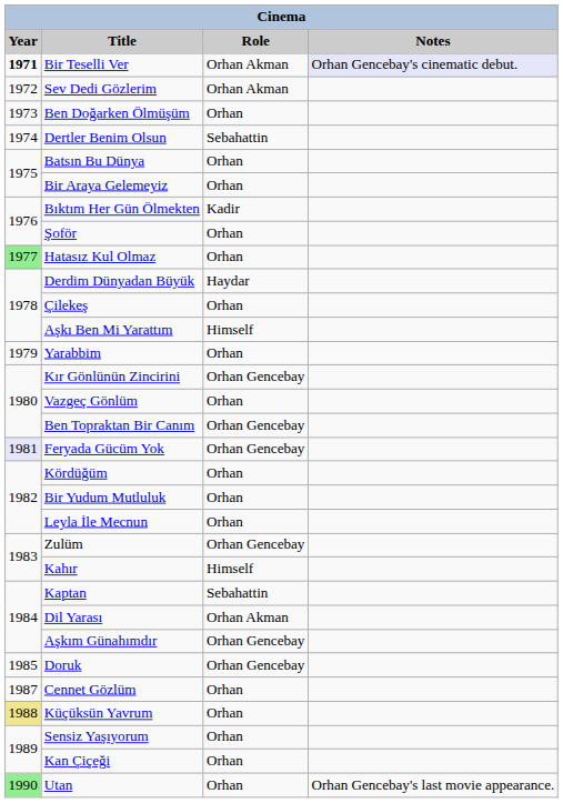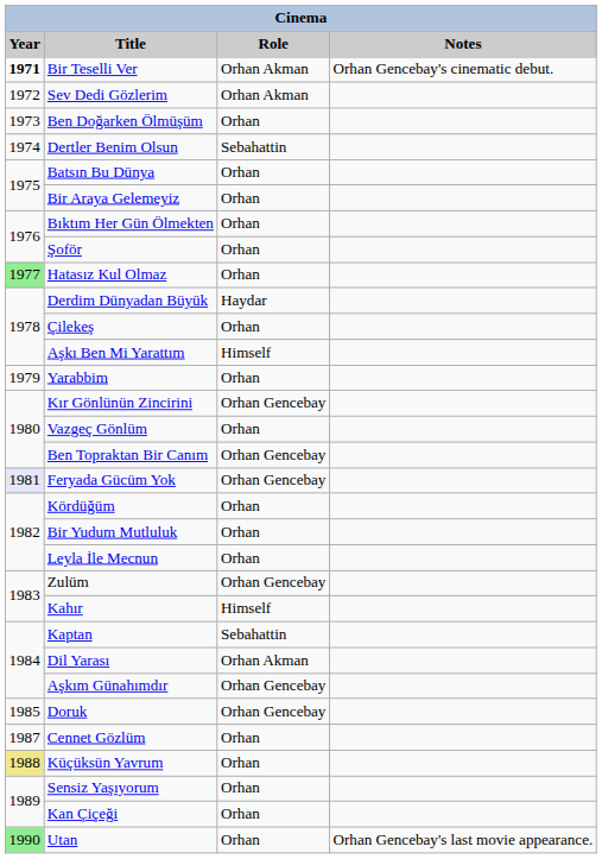 <table class="wikitable sortable" style="font-size:90%">
 <tr>
 <th colspan="5" style="background:LightSteelBlue">Cinema</th>
 </tr>
 <tr>
 <th style="background:#CCCCCC">Year</th>
 <th style="background:#CCCCCC">Title</th>
 <th style="background:#CCCCCC">Role</th>
 <th style="background:#CCCCCC">Notes</th>
 </tr>
 <tr>
 <td><strong>1971</strong></td>
 <td><a href='#'>Bir Teselli Ver</a></td>
 <td>Orhan Akman</td>
-<td style="background: lavender;">Orhan Gencebay's cinematic debut.</td>
+<td>Orhan Gencebay's cinematic debut.</td>
 </tr>
 <tr>
 <td>1972</td>
 <td><a href='#'>Sev Dedi Gözlerim</a></td>
 <td>Orhan Akman</td>
 <td></td>
 </tr>
 <tr>
 <td>1973</td>
 <td><a href='#'>Ben Doğarken Ölmüşüm</a></td>
 <td>Orhan</td>
 <td></td>
 </tr>
 <tr>
 <td>1974</td>
 <td><a href='#'>Dertler Benim Olsun</a></td>
 <td>Sebahattin</td>
 <td></td>
 </tr>
 <tr>
 <td rowspan="2">1975</td>
 <td><a href='#'>Batsın Bu Dünya</a></td>
 <td>Orhan</td>
 <td></td>
 </tr>
 <tr>
 <td><a href='#'>Bir Araya Gelemeyiz</a></td>
 <td>Orhan</td>
 <td></td>
 </tr>
 <tr>
 <td rowspan="2">1976</td>
 <td><a href='#'>Bıktım Her Gün Ölmekten</a></td>
-<td>Kadir</td>
+<td>Orhan</td>
 <td></td>
 </tr>
 <tr>
 <td><a href='#'>Şoför</a></td>
 <td>Orhan</td>
 <td></td>
 </tr>
 <tr>
 <td rowspan="1" style="background: lightgreen;">1977</td>
 <td><a href='#'>Hatasız Kul Olmaz</a></td>
 <td>Orhan</td>
 <td></td>
 </tr>
 <tr>
 <td rowspan="3">1978</td>
 <td><a href='#'>Derdim Dünyadan Büyük</a></td>
 <td>Haydar</td>
 <td></td>
 </tr>
 <tr>
 <td><a href='#'>Çilekeş</a></td>
 <td>Orhan</td>
 <td></td>
 </tr>
 <tr>
 <td><a href='#'>Aşkı Ben Mi Yarattım</a></td>
 <td>Himself</td>
 <td></td>
 </tr>
 <tr>
 <td>1979</td>
 <td><a href='#'>Yarabbim</a></td>
 <td>Orhan</td>
 <td></td>
 </tr>
 <tr>
 <td rowspan="3">1980</td>
 <td><a href='#'>Kır Gönlünün Zincirini</a></td>
 <td>Orhan Gencebay</td>
 <td></td>
 </tr>
 <tr>
 <td><a href='#'>Vazgeç Gönlüm</a></td>
 <td>Orhan</td>
 <td></td>
 </tr>
 <tr>
 <td><a href='#'>Ben Topraktan Bir Canım</a></td>
 <td>Orhan Gencebay</td>
 <td></td>
 </tr>
 <tr>
 <td style="background: lavender;">1981</td>
 <td><a href='#'>Feryada Gücüm Yok</a></td>
 <td>Orhan Gencebay</td>
 <td></td>
 </tr>
 <tr>
 <td rowspan="3">1982</td>
 <td><a href='#'>Kördüğüm</a></td>
 <td>Orhan</td>
 <td></td>
 </tr>
 <tr>
 <td><a href='#'>Bir Yudum Mutluluk</a></td>
 <td>Orhan</td>
 <td></td>
 </tr>
 <tr>
 <td><a href='#'>Leyla İle Mecnun</a></td>
 <td>Orhan</td>
 <td></td>
 </tr>
 <tr>
 <td rowspan="2">1983</td>
 <td>Zulüm</td>
 <td>Orhan Gencebay</td>
 <td></td>
 </tr>
 <tr>
 <td><a href='#'>Kahır</a></td>
 <td>Himself</td>
 <td></td>
 </tr>
 <tr>
 <td rowspan="3">1984</td>
 <td><a href='#'>Kaptan</a></td>
 <td>Sebahattin</td>
 <td></td>
 </tr>
 <tr>
 <td><a href='#'>Dil Yarası</a></td>
 <td>Orhan Akman</td>
 <td></td>
 </tr>
 <tr>
 <td><a href='#'>Aşkım Günahımdır</a></td>
 <td>Orhan Gencebay</td>
 <td></td>
 </tr>
 <tr>
 <td>1985</td>
 <td><a href='#'>Doruk</a></td>
 <td>Orhan Gencebay</td>
 <td></td>
 </tr>
 <tr>
 <td>1987</td>
 <td><a href='#'>Cennet Gözlüm</a></td>
 <td>Orhan</td>
 <td></td>
 </tr>
 <tr>
 <td style="background: khaki;">1988</td>
 <td><a href='#'>Küçüksün Yavrum</a></td>
 <td>Orhan</td>
 <td></td>
 </tr>
 <tr>
 <td rowspan="2">1989</td>
 <td><a href='#'>Sensiz Yaşıyorum</a></td>
 <td>Orhan</td>
 <td></td>
 </tr>
 <tr>
 <td><a href='#'>Kan Çiçeği</a></td>
 <td>Orhan</td>
 <td></td>
 </tr>
 <tr>
 <td style="background: lightgreen;">1990</td>
 <td><a href='#'>Utan</a></td>
 <td>Orhan</td>
 <td>Orhan Gencebay's last movie appearance.</td>
 </tr>
 </table>
